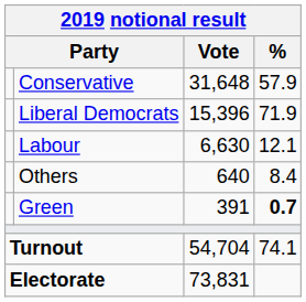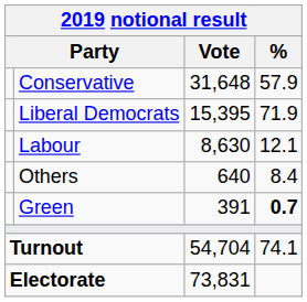 <table class="wikitable">
 <tr>
 <th colspan="4"><a href='#'>2019</a> <a href='#'>notional result</a></th>
 </tr>
 <tr>
 <th bgcolor="#DDDDFF" width="130px" colspan="2">Party</th>
 <th bgcolor="#DDDDFF" width="50px">Vote</th>
 <th bgcolor="#DDDDFF" width="30px">%</th>
 </tr>
 <tr>
 <td></td>
 <td><a href='#'>Conservative</a></td>
 <td align=right>31,648</td>
 <td align=right>57.9</td>
 </tr>
 <tr>
 <td></td>
 <td><a href='#'>Liberal Democrats</a></td>
-<td align=right>15,396</td>
+<td align=right>15,395</td>
 <td align=right>71.9</td>
 </tr>
 <tr>
 <td></td>
 <td><a href='#'>Labour</a></td>
-<td align=right>6,630</td>
+<td align=right>8,630</td>
 <td align=right>12.1</td>
 </tr>
 <tr>
 <td></td>
 <td>Others</td>
 <td align=right>640</td>
 <td align=right>8.4</td>
 </tr>
 <tr>
 <td></td>
 <td><a href='#'>Green</a></td>
 <td align=right>391</td>
 <td align=right><strong>0.7</strong></td>
 </tr>
 <tr>
 <td colspan="4" bgcolor="#EAECF0"></td>
 </tr>
 <tr>
 <td colspan="2"><strong>Turnout</strong></td>
 <td align=right>54,704</td>
 <td align=right>74.1</td>
 </tr>
 <tr>
 <td colspan="2"><strong>Electorate</strong></td>
 <td align=right>73,831</td>
 </tr>
 </table>
